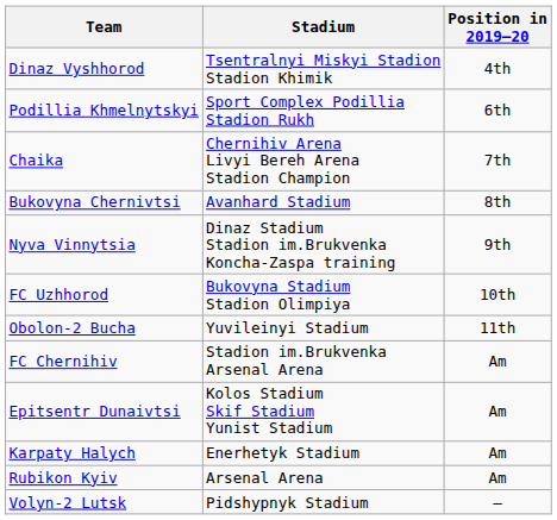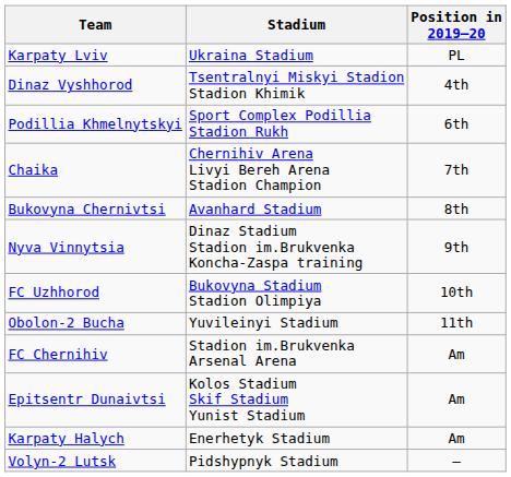 <table class="wikitable" style="text-align: left; float:left; margin-right:1em;">
 <tr>
 <th>Team</th>
 <th>Stadium</th>
 <th>Position in<br><a href='#'>2019–20</a></th>
+</tr>
+<tr>
+<td><a href='#'>Karpaty Lviv</a></td>
+<td><a href='#'>Ukraina Stadium</a></td>
+<td align="center">PL</td>
 </tr>
 <tr>
 <td><a href='#'>Dinaz Vyshhorod</a></td>
 <td><a href='#'>Tsentralnyi Miskyi Stadion</a><br>Stadion Khimik</td>
 <td align="center">4th</td>
 </tr>
 <tr>
 <td><a href='#'>Podillia Khmelnytskyi</a></td>
 <td><a href='#'>Sport Complex Podillia</a><br><a href='#'>Stadion Rukh</a></td>
 <td align="center">6th</td>
 </tr>
 <tr>
 <td><a href='#'>Chaika</a></td>
 <td><a href='#'>Chernihiv Arena</a><br>Livyi Bereh Arena<br>Stadion Champion</td>
 <td align="center">7th</td>
 </tr>
 <tr>
 <td><a href='#'>Bukovyna Chernivtsi</a></td>
 <td><a href='#'>Avanhard Stadium</a></td>
 <td align="center">8th</td>
 </tr>
 <tr>
 <td><a href='#'>Nyva Vinnytsia</a></td>
 <td>Dinaz Stadium<br>Stadion im.Brukvenka<br>Koncha-Zaspa training</td>
 <td align="center">9th</td>
 </tr>
 <tr>
 <td><a href='#'>FC Uzhhorod</a></td>
 <td><a href='#'>Bukovyna Stadium</a><br>Stadion Olimpiya</td>
 <td align="center">10th</td>
 </tr>
 <tr>
 <td><a href='#'>Obolon-2 Bucha</a></td>
 <td>Yuvileinyi Stadium</td>
 <td align="center">11th</td>
 </tr>
 <tr>
 <td><a href='#'>FC Chernihiv</a></td>
 <td>Stadion im.Brukvenka<br>Arsenal Arena</td>
 <td align="center">Am</td>
 </tr>
 <tr>
 <td><a href='#'>Epitsentr Dunaivtsi</a></td>
 <td>Kolos Stadium<br><a href='#'>Skif Stadium</a><br>Yunist Stadium</td>
 <td align="center">Am</td>
 </tr>
 <tr>
 <td><a href='#'>Karpaty Halych</a></td>
 <td>Enerhetyk Stadium</td>
 <td align="center">Am</td>
 </tr>
 <tr>
-<td><a href='#'>Rubikon Kyiv</a></td>
-<td>Arsenal Arena</td>
-<td align="center">Am</td>
-</tr>
-<tr>
 <td><a href='#'>Volyn-2 Lutsk</a></td>
 <td>Pidshypnyk Stadium</td>
 <td align="center">—</td>
 </tr>
 </table>
